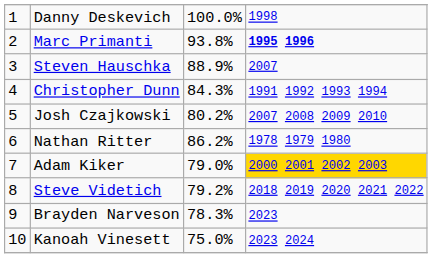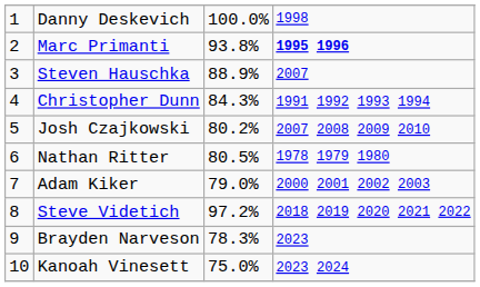 <table class="wikitable">
 <tr>
 </tr>
 <tr>
 <td>1</td>
 <td>Danny Deskevich</td>
 <td><abbr>100.0%</abbr></td>
 <td style="font-size:80%;"><a href='#'>1998</a></td>
 </tr>
 <tr>
 <td>2</td>
 <td><a href='#'>Marc Primanti</a></td>
 <td><abbr>93.8%</abbr></td>
 <td style="font-size:80%;"><strong><a href='#'>1995</a> <a href='#'>1996</a></strong></td>
 </tr>
 <tr>
 <td>3</td>
 <td><a href='#'>Steven Hauschka</a></td>
 <td><abbr>88.9%</abbr></td>
 <td style="font-size:80%;"><a href='#'>2007</a></td>
 </tr>
 <tr>
 <td>4</td>
 <td><a href='#'>Christopher Dunn</a></td>
 <td><abbr>84.3%</abbr></td>
 <td style="font-size:80%;"><a href='#'>1991</a> <a href='#'>1992</a> <a href='#'>1993</a> <a href='#'>1994</a></td>
 </tr>
 <tr>
 <td>5</td>
 <td>Josh Czajkowski</td>
 <td><abbr>80.2%</abbr></td>
 <td style="font-size:80%;"><a href='#'>2007</a> <a href='#'>2008</a> <a href='#'>2009</a> <a href='#'>2010</a></td>
 </tr>
 <tr>
 <td>6</td>
 <td>Nathan Ritter</td>
-<td><abbr>86.2%</abbr></td>
+<td><abbr>80.5%</abbr></td>
 <td style="font-size:80%;"><a href='#'>1978</a> <a href='#'>1979</a> <a href='#'>1980</a></td>
 </tr>
 <tr>
 <td>7</td>
 <td>Adam Kiker</td>
 <td><abbr>79.0%</abbr></td>
-<td style="background: gold; font-size:80%;"><a href='#'>2000</a> <a href='#'>2001</a> <a href='#'>2002</a> <a href='#'>2003</a></td>
+<td style="font-size:80%;"><a href='#'>2000</a> <a href='#'>2001</a> <a href='#'>2002</a> <a href='#'>2003</a></td>
 </tr>
 <tr>
 <td>8</td>
 <td><a href='#'>Steve Videtich</a></td>
-<td><abbr>79.2%</abbr></td>
+<td><abbr>97.2%</abbr></td>
 <td style="font-size:80%;"><a href='#'>2018</a> <a href='#'>2019</a> <a href='#'>2020</a> <a href='#'>2021</a> <a href='#'>2022</a></td>
 </tr>
 <tr>
 <td>9</td>
 <td>Brayden Narveson</td>
 <td><abbr>78.3%</abbr></td>
 <td style="font-size:80%;"><a href='#'>2023</a></td>
 </tr>
 <tr>
 <td>10</td>
 <td>Kanoah Vinesett</td>
 <td><abbr>75.0%</abbr></td>
 <td style="font-size:80%;"><a href='#'>2023</a> <a href='#'>2024</a></td>
 </tr>
 <tr>
 </tr>
 </table>
